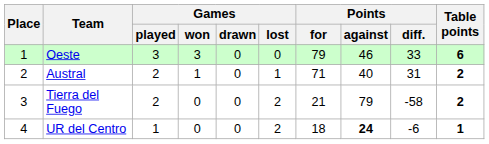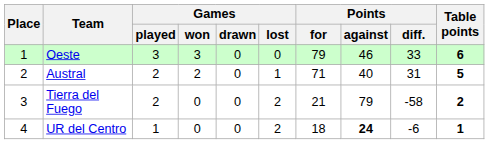 <table class="wikitable">
 <tr>
 <th rowspan=2 width="8%">Place</th>
 <th rowspan=2 width="20%">Team</th>
 <th colspan=4 width="32%">Games</th>
 <th colspan=3 width="30%">Points</th>
 <th rowspan=2 width="10%">Table<br>points</th>
 </tr>
 <tr>
 <th width="8%">played</th>
 <th width="8%">won</th>
 <th width="8%">drawn</th>
 <th width="8%">lost</th>
 <th width="10%">for</th>
 <th width="10%">against</th>
 <th width="10%">diff.</th>
 </tr>
 <tr align=center style="background: #ccffcc;">
 <td>1</td>
 <td align=left><a href='#'>Oeste</a></td>
 <td>3</td>
 <td>3</td>
 <td>0</td>
 <td>0</td>
 <td>79</td>
 <td>46</td>
 <td>33</td>
 <td><strong>6</strong></td>
 </tr>
 <tr align=center style="background: #ffffff;">
 <td>2</td>
 <td align=left><a href='#'>Austral</a></td>
 <td>2</td>
-<td>1</td>
+<td>2</td>
 <td>0</td>
 <td>1</td>
 <td>71</td>
 <td>40</td>
 <td>31</td>
-<td><strong>2</strong></td>
+<td><strong>5</strong></td>
 </tr>
 <tr align=center style="background: #ffffff;">
 <td>3</td>
 <td align=left><a href='#'>Tierra del Fuego</a></td>
 <td>2</td>
 <td>0</td>
 <td>0</td>
 <td>2</td>
 <td>21</td>
 <td>79</td>
 <td>-58</td>
 <td><strong>2</strong></td>
 </tr>
 <tr align=center style="background: #ffffff">
 <td>4</td>
 <td align=left><a href='#'>UR del Centro</a></td>
 <td>1</td>
 <td>0</td>
 <td>0</td>
 <td>2</td>
 <td>18</td>
 <td><strong>24</strong></td>
 <td>-6</td>
 <td><strong>1</strong></td>
 </tr>
 </table>
